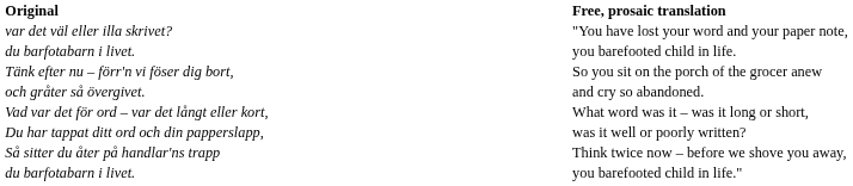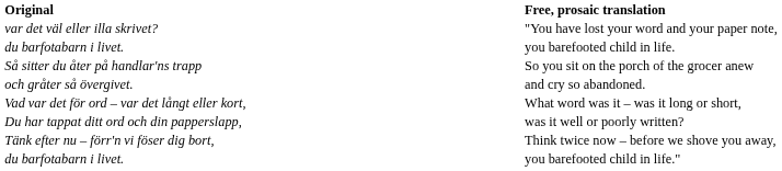 <table border="0" style="width:100%; text-align:left;">
 <tr>
 <th>Original</th>
 <th>Free, prosaic translation</th>
 </tr>
 <tr>
 <td><em>var det väl eller illa skrivet?</em></td>
 <td>"You have lost your word and your paper note,</td>
 </tr>
 <tr>
 <td><em>du barfotabarn i livet.</em></td>
 <td>you barefooted child in life.</td>
 </tr>
 <tr>
-<td><em>Tänk efter nu – förr'n vi föser dig bort</em>,</td>
+<td><em>Så sitter du åter på handlar'ns trapp</em></td>
 <td>So you sit on the porch of the grocer anew</td>
 </tr>
 <tr>
 <td><em>och gråter så övergivet.</em></td>
 <td>and cry so abandoned.</td>
 </tr>
 <tr>
 <td><em>Vad var det för ord – var det långt eller kort</em>,</td>
 <td>What word was it – was it long or short,</td>
 </tr>
 <tr>
 <td><em>Du har tappat ditt ord och din papperslapp</em>,</td>
 <td>was it well or poorly written?</td>
 </tr>
 <tr>
-<td><em>Så sitter du åter på handlar'ns trapp</em></td>
+<td><em>Tänk efter nu – förr'n vi föser dig bort</em>,</td>
 <td>Think twice now – before we shove you away,</td>
 </tr>
 <tr>
 <td><em>du barfotabarn i livet.</em></td>
 <td>you barefooted child in life."</td>
 </tr>
 </table>
